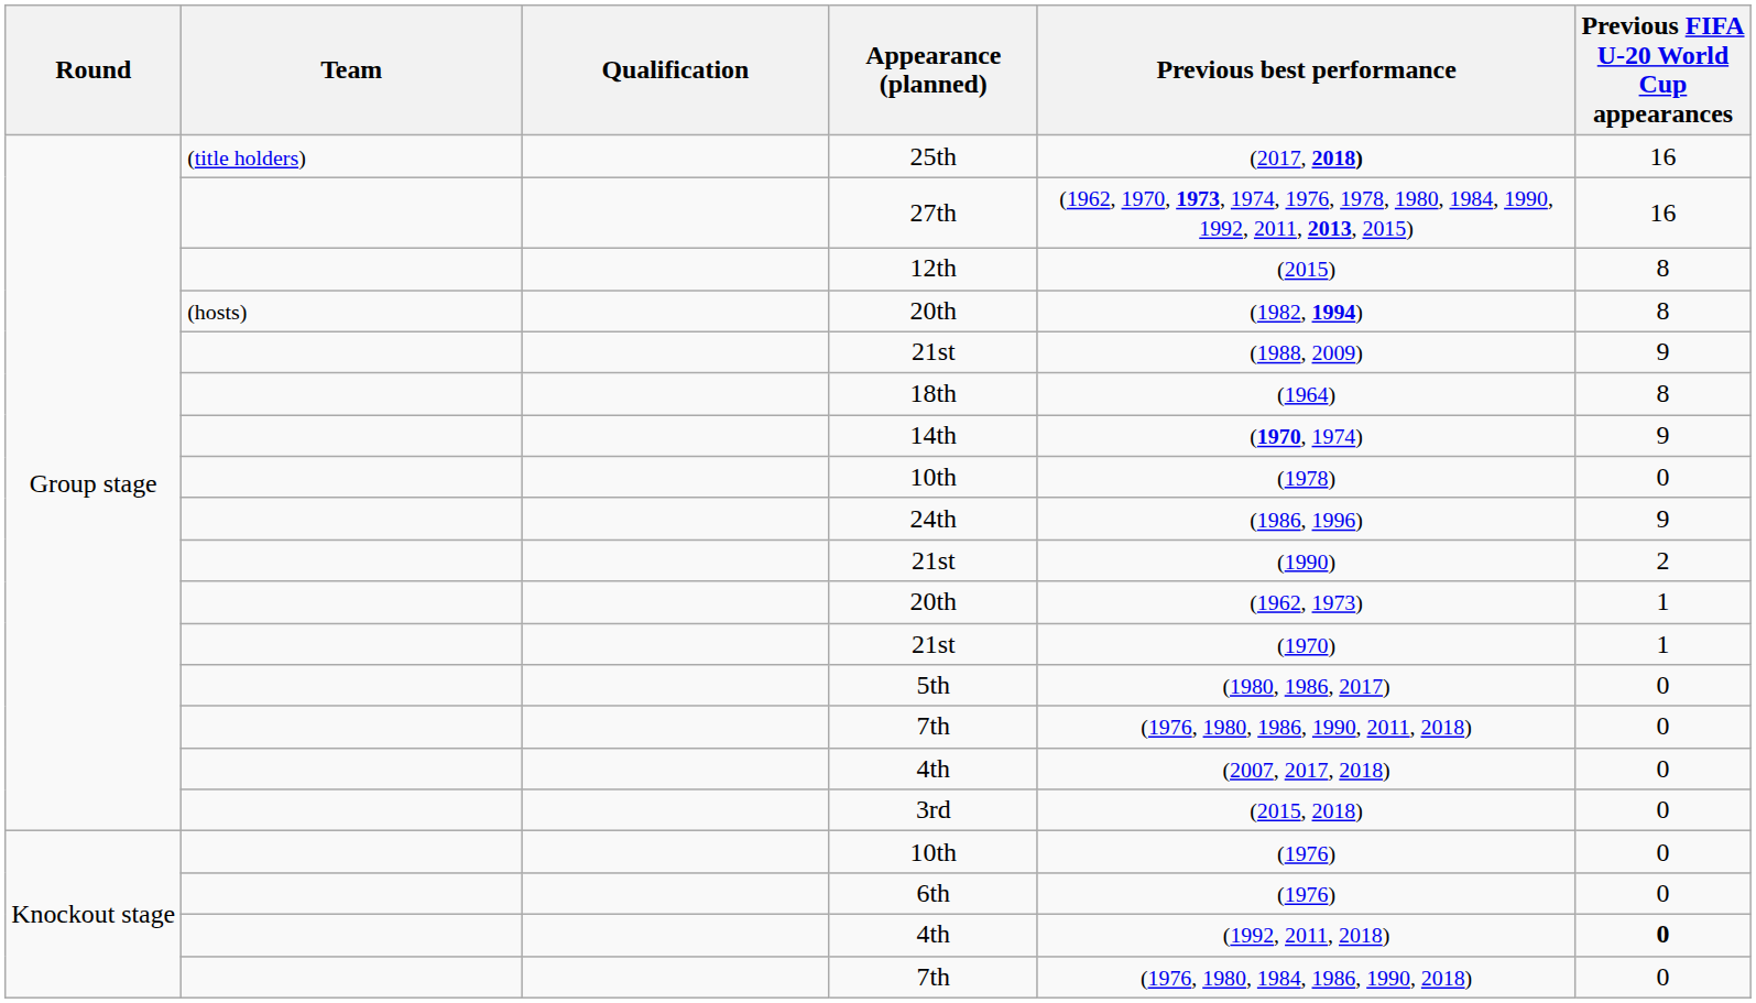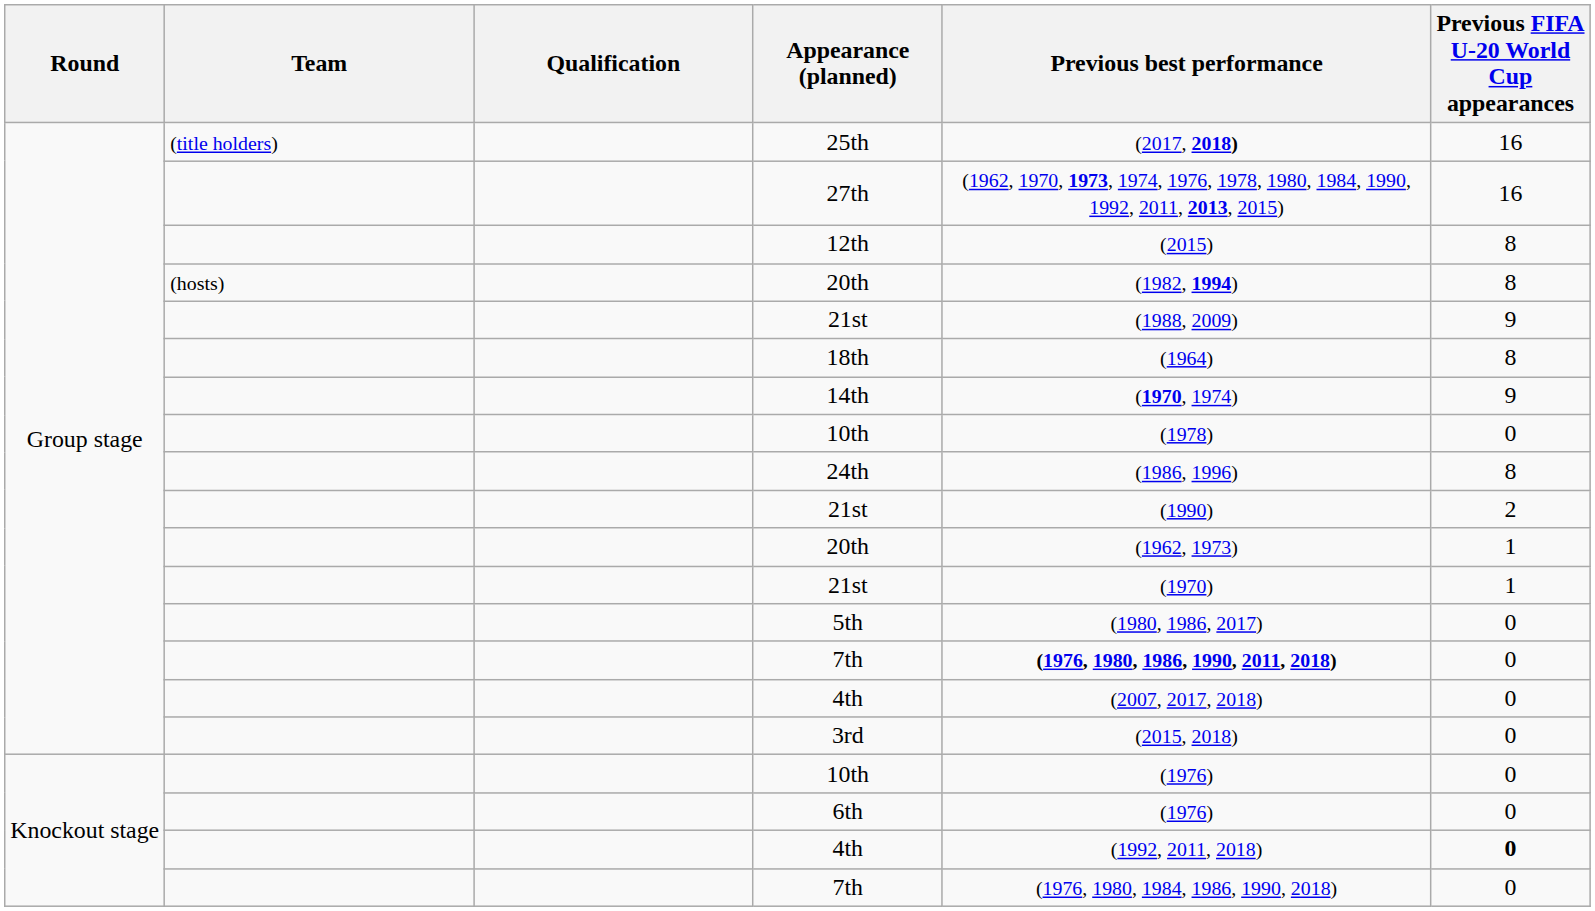 <table class="wikitable sortable">
 <tr>
 <th>Round</th>
 <th width=200px>Team</th>
 <th width=180px>Qualification</th>
 <th width=120px data-sort-type="number">Appearance<br>(planned)</th>
 <th width=320px>Previous best performance</th>
 <th width=100px>Previous <a href='#'>FIFA U-20 World Cup</a> appearances</th>
 </tr>
 <tr>
 <td align=center rowspan=16>Group stage</td>
 <td align=left> <small>(<a href='#'>title holders</a>)</small></td>
 <td align=center></td>
 <td align=center>25th</td>
 <td align=center> <small>(<a href='#'>2017</a>, <strong><a href='#'>2018</a>)</strong></small></td>
 <td align=center>16</td>
 </tr>
 <tr>
 <td align=left></td>
 <td align=center></td>
 <td align=center>27th</td>
 <td align=center> <small>(<a href='#'>1962</a>, <a href='#'>1970</a>, <strong><a href='#'>1973</a></strong>, <a href='#'>1974</a>, <a href='#'>1976</a>, <a href='#'>1978</a>, <a href='#'>1980</a>, <a href='#'>1984</a>, <a href='#'>1990</a>, <a href='#'>1992</a>, <a href='#'>2011</a>, <strong><a href='#'>2013</a></strong>, <a href='#'>2015</a>)</small></td>
 <td align=center>16</td>
 </tr>
 <tr>
 <td align=left></td>
 <td align=center></td>
 <td align=center>12th</td>
 <td align=center> <small> (<a href='#'>2015</a>)</small></td>
 <td align=center>8</td>
 </tr>
 <tr>
 <td align=left> <small>(hosts)</small></td>
 <td align=center></td>
 <td align=center>20th</td>
 <td align=center> <small> (<a href='#'>1982</a>, <strong><a href='#'>1994</a></strong>)</small></td>
 <td align=center>8</td>
 </tr>
 <tr>
 <td align=left></td>
 <td align=center></td>
 <td align=center>21st</td>
 <td align=center> <small> (<a href='#'>1988</a>, <a href='#'>2009</a>)</small></td>
 <td align=center>9</td>
 </tr>
 <tr>
 <td align=left></td>
 <td align=center></td>
 <td align=center>18th</td>
 <td align=center> <small> (<a href='#'>1964</a>)</small></td>
 <td align=center>8</td>
 </tr>
 <tr>
 <td align=left></td>
 <td align=center></td>
 <td align=center>14th</td>
 <td align=center> <small> (<strong><a href='#'>1970</a></strong>, <a href='#'>1974</a>)</small></td>
 <td align=center>9</td>
 </tr>
 <tr>
 <td align=left></td>
 <td align=center></td>
 <td align=center>10th</td>
 <td align=center> <small> (<a href='#'>1978</a>)</small></td>
 <td align=center>0</td>
 </tr>
 <tr>
 <td align=left></td>
 <td align=center></td>
 <td align=center>24th</td>
 <td align=center> <small>(<a href='#'>1986</a>, <a href='#'>1996</a>)</small></td>
-<td align=center>9</td>
+<td align=center>8</td>
 </tr>
 <tr>
 <td align=left></td>
 <td align=center></td>
 <td align=center>21st</td>
 <td align=center> <small> (<a href='#'>1990</a>)</small></td>
 <td align=center>2</td>
 </tr>
 <tr>
 <td align=left></td>
 <td align=center></td>
 <td align=center>20th</td>
 <td align=center> <small> (<a href='#'>1962</a>, <a href='#'>1973</a>)</small></td>
 <td align=center>1</td>
 </tr>
 <tr>
 <td align=left></td>
 <td align=center></td>
 <td align=center>21st</td>
 <td align=center> <small> (<a href='#'>1970</a>)</small></td>
 <td align=center>1</td>
 </tr>
 <tr>
 <td align=left></td>
 <td align=center></td>
 <td align=center>5th</td>
 <td align=center> <small> (<a href='#'>1980</a>, <a href='#'>1986</a>, <a href='#'>2017</a>)</small></td>
 <td align=center>0</td>
 </tr>
 <tr>
 <td align=left></td>
 <td align=center></td>
 <td align=center>7th</td>
-<td align=center> <small> (<a href='#'>1976</a>, <a href='#'>1980</a>, <a href='#'>1986</a>, <a href='#'>1990</a>, <a href='#'>2011</a>, <a href='#'>2018</a>)</small></td>
+<td align=center><strong> <small> (<a href='#'>1976</a>, <a href='#'>1980</a>, <a href='#'>1986</a>, <a href='#'>1990</a>, <a href='#'>2011</a>, <a href='#'>2018</a>)</small></strong></td>
 <td align=center>0</td>
 </tr>
 <tr>
 <td align=left></td>
 <td align=center></td>
 <td align=center>4th</td>
 <td align=center> <small> (<a href='#'>2007</a>, <a href='#'>2017</a>, <a href='#'>2018</a>)</small></td>
 <td align=center>0</td>
 </tr>
 <tr>
 <td align=left></td>
 <td align=center></td>
 <td align=center>3rd</td>
 <td align=center> <small> (<a href='#'>2015</a>, <a href='#'>2018</a>)</small></td>
 <td align=center>0</td>
 </tr>
 <tr>
 <td align=center rowspan=4>Knockout stage</td>
 <td align=left></td>
 <td align=center></td>
 <td align=center>10th</td>
 <td align=center> <small> (<a href='#'>1976</a>)</small></td>
 <td align=center>0</td>
 </tr>
 <tr>
 <td align=left></td>
 <td align=center></td>
 <td align=center>6th</td>
 <td align=center> <small> (<a href='#'>1976</a>)</small></td>
 <td align=center>0</td>
 </tr>
 <tr>
 <td align=left></td>
 <td align=center></td>
 <td align=center>4th</td>
 <td align=center> <small> (<a href='#'>1992</a>, <a href='#'>2011</a>, <a href='#'>2018</a>)</small></td>
 <td align=center><strong>0</strong></td>
 </tr>
 <tr>
 <td align=left></td>
 <td align=center></td>
 <td align=center>7th</td>
 <td align=center> <small> (<a href='#'>1976</a>, <a href='#'>1980</a>, <a href='#'>1984</a>, <a href='#'>1986</a>, <a href='#'>1990</a>, <a href='#'>2018</a>)</small></td>
 <td align=center>0</td>
 </tr>
 </table>
